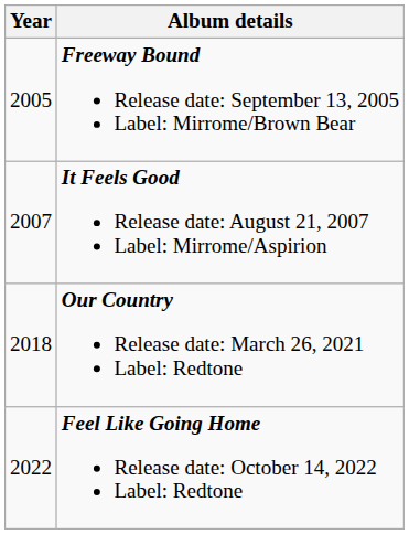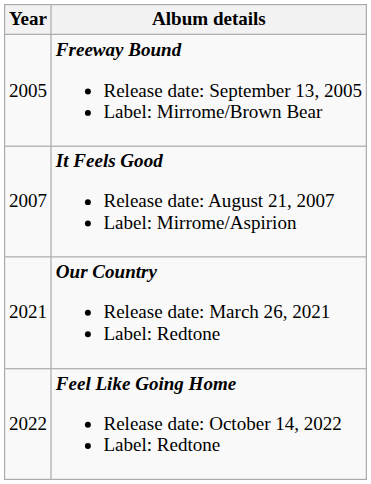 <table class="wikitable" style="text-align:center;">
 <tr>
 <th rowspan="1">Year</th>
 <th rowspan="1">Album details</th>
 </tr>
 <tr>
 <td>2005</td>
 <td align="left"><strong><em>Freeway Bound</em></strong><br><ul><li>Release date: September 13, 2005</li><li>Label: Mirrome/Brown Bear</li></ul></td>
 </tr>
 <tr>
 <td>2007</td>
 <td align="left"><strong><em>It Feels Good</em></strong><br><ul><li>Release date: August 21, 2007</li><li>Label: Mirrome/Aspirion</li></ul></td>
 </tr>
 <tr>
-<td>2018</td>
+<td>2021</td>
 <td align="left"><strong><em>Our Country</em></strong><br><ul><li>Release date: March 26, 2021</li><li>Label: Redtone</li></ul></td>
 </tr>
 <tr>
 <td>2022</td>
 <td align="left"><strong><em>Feel Like Going Home</em></strong><br><ul><li>Release date: October 14, 2022</li><li>Label: Redtone</li></ul></td>
 </tr>
 </table>
